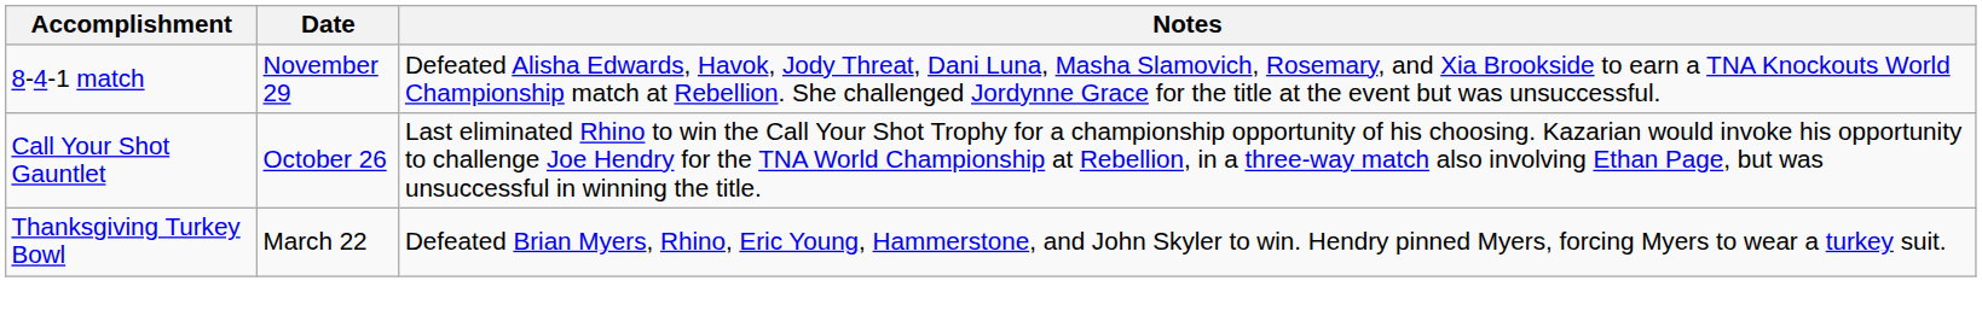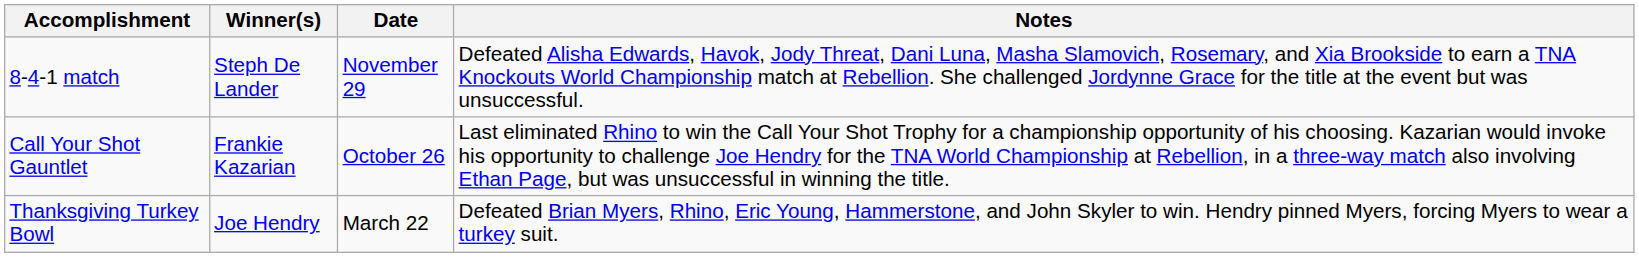 <table class="wikitable" style="width:100%;">
 <tr>
 <th>Accomplishment</th>
+<th>Winner(s)</th>
 <th>Date</th>
 <th>Notes</th>
 </tr>
 <tr>
 <td><a href='#'>8</a>-<a href='#'>4</a>-1 <a href='#'>match</a><br></td>
+<td><a href='#'>Steph De Lander</a></td>
 <td><a href='#'>November 29</a></td>
 <td>Defeated <a href='#'>Alisha Edwards</a>, <a href='#'>Havok</a>, <a href='#'>Jody Threat</a>, <a href='#'>Dani Luna</a>, <a href='#'>Masha Slamovich</a>, <a href='#'>Rosemary</a>, and <a href='#'>Xia Brookside</a> to earn a <a href='#'>TNA Knockouts World Championship</a> match at <a href='#'>Rebellion</a>. She challenged <a href='#'>Jordynne Grace</a> for the title at the event but was unsuccessful.</td>
 </tr>
 <tr>
 <td><a href='#'>Call Your Shot Gauntlet</a></td>
+<td><a href='#'>Frankie Kazarian</a></td>
 <td><a href='#'>October 26</a></td>
 <td>Last eliminated <a href='#'>Rhino</a> to win the Call Your Shot Trophy for a championship opportunity of his choosing. Kazarian would invoke his opportunity to challenge <a href='#'>Joe Hendry</a> for the <a href='#'>TNA World Championship</a> at <a href='#'>Rebellion</a>, in a <a href='#'>three-way match</a> also involving <a href='#'>Ethan Page</a>, but was unsuccessful in winning the title.</td>
 </tr>
 <tr>
 <td><a href='#'>Thanksgiving Turkey Bowl</a></td>
+<td><a href='#'>Joe Hendry</a></td>
 <td>March 22<br></td>
 <td>Defeated <a href='#'>Brian Myers</a>, <a href='#'>Rhino</a>, <a href='#'>Eric Young</a>, <a href='#'>Hammerstone</a>, and John Skyler to win. Hendry pinned Myers, forcing Myers to wear a <a href='#'>turkey</a> suit.</td>
 </tr>
 </table>
